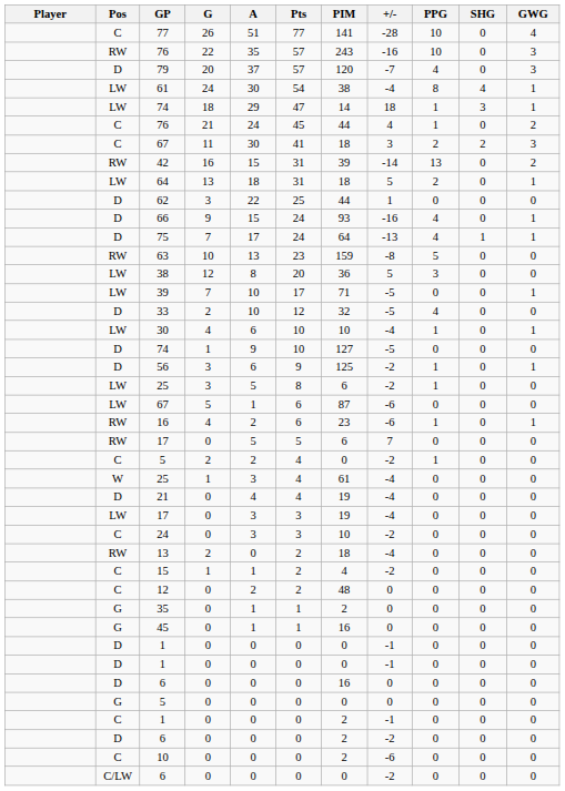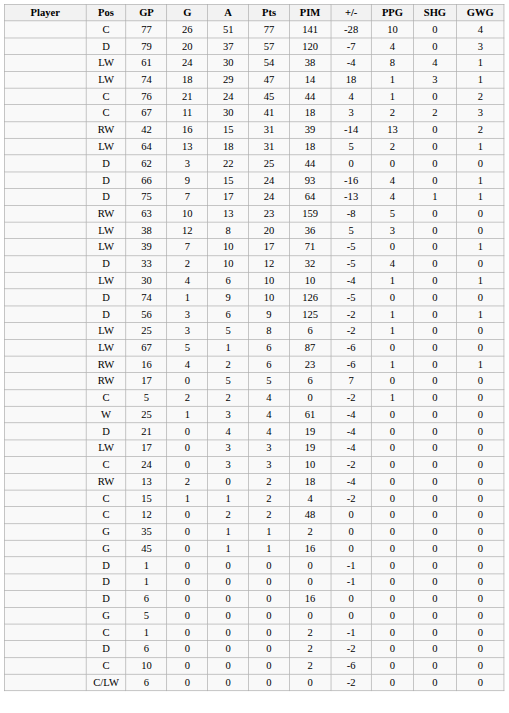 <table cellpadding="2" cellspacing="0" width="60%" class="wikitable sortable">
 <tr ALIGN="center">
 <th bgcolor="#DDDDFF" width="10%">Player</th>
 <th bgcolor="#DDDDFF" width="3%" title="Position">Pos</th>
 <th bgcolor="#DDDDFF" width="5%" title="Games played">GP</th>
 <th bgcolor="#DDDDFF" width="5%" title="Goals">G</th>
 <th bgcolor="#DDDDFF" width="5%" title="Assists">A</th>
 <th bgcolor="#DDDDFF" width="5%" title="Points">Pts</th>
 <th bgcolor="#DDDDFF" width="5%" title="Penalties in Minutes">PIM</th>
 <th bgcolor="#DDDDFF" width="5%" title="Plus/Minus">+/-</th>
 <th bgcolor="#DDDDFF" width="5%" title="Power Play Goals">PPG</th>
 <th bgcolor="#DDDDFF" width="5%" title="Short-handed Goals">SHG</th>
 <th bgcolor="#DDDDFF" width="5%" title="Game-winning Goals">GWG</th>
 </tr>
 <tr align="center">
 <td align="right"></td>
 <td>C</td>
 <td>77</td>
 <td>26</td>
 <td>51</td>
 <td>77</td>
 <td>141</td>
 <td>-28</td>
 <td>10</td>
 <td>0</td>
 <td>4</td>
-</tr>
-<tr align="center">
-<td align="right"></td>
-<td>RW</td>
-<td>76</td>
-<td>22</td>
-<td>35</td>
-<td>57</td>
-<td>243</td>
-<td>-16</td>
-<td>10</td>
-<td>0</td>
-<td>3</td>
 </tr>
 <tr align="center">
 <td align="right"></td>
 <td>D</td>
 <td>79</td>
 <td>20</td>
 <td>37</td>
 <td>57</td>
 <td>120</td>
 <td>-7</td>
 <td>4</td>
 <td>0</td>
 <td>3</td>
 </tr>
 <tr align="center">
 <td align="right"></td>
 <td>LW</td>
 <td>61</td>
 <td>24</td>
 <td>30</td>
 <td>54</td>
 <td>38</td>
 <td>-4</td>
 <td>8</td>
 <td>4</td>
 <td>1</td>
 </tr>
 <tr align="center">
 <td align="right"></td>
 <td>LW</td>
 <td>74</td>
 <td>18</td>
 <td>29</td>
 <td>47</td>
 <td>14</td>
 <td>18</td>
 <td>1</td>
 <td>3</td>
 <td>1</td>
 </tr>
 <tr align="center">
 <td align="right"></td>
 <td>C</td>
 <td>76</td>
 <td>21</td>
 <td>24</td>
 <td>45</td>
 <td>44</td>
 <td>4</td>
 <td>1</td>
 <td>0</td>
 <td>2</td>
 </tr>
 <tr align="center">
 <td align="right"></td>
 <td>C</td>
 <td>67</td>
 <td>11</td>
 <td>30</td>
 <td>41</td>
 <td>18</td>
 <td>3</td>
 <td>2</td>
 <td>2</td>
 <td>3</td>
 </tr>
 <tr align="center">
 <td align="right"></td>
 <td>RW</td>
 <td>42</td>
 <td>16</td>
 <td>15</td>
 <td>31</td>
 <td>39</td>
 <td>-14</td>
 <td>13</td>
 <td>0</td>
 <td>2</td>
 </tr>
 <tr align="center">
 <td align="right"></td>
 <td>LW</td>
 <td>64</td>
 <td>13</td>
 <td>18</td>
 <td>31</td>
 <td>18</td>
 <td>5</td>
 <td>2</td>
 <td>0</td>
 <td>1</td>
 </tr>
 <tr align="center">
 <td align="right"></td>
 <td>D</td>
 <td>62</td>
 <td>3</td>
 <td>22</td>
 <td>25</td>
 <td>44</td>
-<td>1</td>
+<td>0</td>
 <td>0</td>
 <td>0</td>
 <td>0</td>
 </tr>
 <tr align="center">
 <td align="right"></td>
 <td>D</td>
 <td>66</td>
 <td>9</td>
 <td>15</td>
 <td>24</td>
 <td>93</td>
 <td>-16</td>
 <td>4</td>
 <td>0</td>
 <td>1</td>
 </tr>
 <tr align="center">
 <td align="right"></td>
 <td>D</td>
 <td>75</td>
 <td>7</td>
 <td>17</td>
 <td>24</td>
 <td>64</td>
 <td>-13</td>
 <td>4</td>
 <td>1</td>
 <td>1</td>
 </tr>
 <tr align="center">
 <td align="right"></td>
 <td>RW</td>
 <td>63</td>
 <td>10</td>
 <td>13</td>
 <td>23</td>
 <td>159</td>
 <td>-8</td>
 <td>5</td>
 <td>0</td>
 <td>0</td>
 </tr>
 <tr align="center">
 <td align="right"></td>
 <td>LW</td>
 <td>38</td>
 <td>12</td>
 <td>8</td>
 <td>20</td>
 <td>36</td>
 <td>5</td>
 <td>3</td>
 <td>0</td>
 <td>0</td>
 </tr>
 <tr align="center">
 <td align="right"></td>
 <td>LW</td>
 <td>39</td>
 <td>7</td>
 <td>10</td>
 <td>17</td>
 <td>71</td>
 <td>-5</td>
 <td>0</td>
 <td>0</td>
 <td>1</td>
 </tr>
 <tr align="center">
 <td align="right"></td>
 <td>D</td>
 <td>33</td>
 <td>2</td>
 <td>10</td>
 <td>12</td>
 <td>32</td>
 <td>-5</td>
 <td>4</td>
 <td>0</td>
 <td>0</td>
 </tr>
 <tr align="center">
 <td align="right"></td>
 <td>LW</td>
 <td>30</td>
 <td>4</td>
 <td>6</td>
 <td>10</td>
 <td>10</td>
 <td>-4</td>
 <td>1</td>
 <td>0</td>
 <td>1</td>
 </tr>
 <tr align="center">
 <td align="right"></td>
 <td>D</td>
 <td>74</td>
 <td>1</td>
 <td>9</td>
 <td>10</td>
-<td>127</td>
+<td>126</td>
 <td>-5</td>
 <td>0</td>
 <td>0</td>
 <td>0</td>
 </tr>
 <tr align="center">
 <td align="right"></td>
 <td>D</td>
 <td>56</td>
 <td>3</td>
 <td>6</td>
 <td>9</td>
 <td>125</td>
 <td>-2</td>
 <td>1</td>
 <td>0</td>
 <td>1</td>
 </tr>
 <tr align="center">
 <td align="right"></td>
 <td>LW</td>
 <td>25</td>
 <td>3</td>
 <td>5</td>
 <td>8</td>
 <td>6</td>
 <td>-2</td>
 <td>1</td>
 <td>0</td>
 <td>0</td>
 </tr>
 <tr align="center">
 <td align="right"></td>
 <td>LW</td>
 <td>67</td>
 <td>5</td>
 <td>1</td>
 <td>6</td>
 <td>87</td>
 <td>-6</td>
 <td>0</td>
 <td>0</td>
 <td>0</td>
 </tr>
 <tr align="center">
 <td align="right"></td>
 <td>RW</td>
 <td>16</td>
 <td>4</td>
 <td>2</td>
 <td>6</td>
 <td>23</td>
 <td>-6</td>
 <td>1</td>
 <td>0</td>
 <td>1</td>
 </tr>
 <tr align="center">
 <td align="right"></td>
 <td>RW</td>
 <td>17</td>
 <td>0</td>
 <td>5</td>
 <td>5</td>
 <td>6</td>
 <td>7</td>
 <td>0</td>
 <td>0</td>
 <td>0</td>
 </tr>
 <tr align="center">
 <td align="right"></td>
 <td>C</td>
 <td>5</td>
 <td>2</td>
 <td>2</td>
 <td>4</td>
 <td>0</td>
 <td>-2</td>
 <td>1</td>
 <td>0</td>
 <td>0</td>
 </tr>
 <tr align="center">
 <td align="right"></td>
 <td>W</td>
 <td>25</td>
 <td>1</td>
 <td>3</td>
 <td>4</td>
 <td>61</td>
 <td>-4</td>
 <td>0</td>
 <td>0</td>
 <td>0</td>
 </tr>
 <tr align="center">
 <td align="right"></td>
 <td>D</td>
 <td>21</td>
 <td>0</td>
 <td>4</td>
 <td>4</td>
 <td>19</td>
 <td>-4</td>
 <td>0</td>
 <td>0</td>
 <td>0</td>
 </tr>
 <tr align="center">
 <td align="right"></td>
 <td>LW</td>
 <td>17</td>
 <td>0</td>
 <td>3</td>
 <td>3</td>
 <td>19</td>
 <td>-4</td>
 <td>0</td>
 <td>0</td>
 <td>0</td>
 </tr>
 <tr align="center">
 <td align="right"></td>
 <td>C</td>
 <td>24</td>
 <td>0</td>
 <td>3</td>
 <td>3</td>
 <td>10</td>
 <td>-2</td>
 <td>0</td>
 <td>0</td>
 <td>0</td>
 </tr>
 <tr align="center">
 <td align="right"></td>
 <td>RW</td>
 <td>13</td>
 <td>2</td>
 <td>0</td>
 <td>2</td>
 <td>18</td>
 <td>-4</td>
 <td>0</td>
 <td>0</td>
 <td>0</td>
 </tr>
 <tr align="center">
 <td align="right"></td>
 <td>C</td>
 <td>15</td>
 <td>1</td>
 <td>1</td>
 <td>2</td>
 <td>4</td>
 <td>-2</td>
 <td>0</td>
 <td>0</td>
 <td>0</td>
 </tr>
 <tr align="center">
 <td align="right"></td>
 <td>C</td>
 <td>12</td>
 <td>0</td>
 <td>2</td>
 <td>2</td>
 <td>48</td>
 <td>0</td>
 <td>0</td>
 <td>0</td>
 <td>0</td>
 </tr>
 <tr align="center">
 <td align="right"></td>
 <td>G</td>
 <td>35</td>
 <td>0</td>
 <td>1</td>
 <td>1</td>
 <td>2</td>
 <td>0</td>
 <td>0</td>
 <td>0</td>
 <td>0</td>
 </tr>
 <tr align="center">
 <td align="right"></td>
 <td>G</td>
 <td>45</td>
 <td>0</td>
 <td>1</td>
 <td>1</td>
 <td>16</td>
 <td>0</td>
 <td>0</td>
 <td>0</td>
 <td>0</td>
 </tr>
 <tr align="center">
 <td align="right"></td>
 <td>D</td>
 <td>1</td>
 <td>0</td>
 <td>0</td>
 <td>0</td>
 <td>0</td>
 <td>-1</td>
 <td>0</td>
 <td>0</td>
 <td>0</td>
 </tr>
 <tr align="center">
 <td align="right"></td>
 <td>D</td>
 <td>1</td>
 <td>0</td>
 <td>0</td>
 <td>0</td>
 <td>0</td>
 <td>-1</td>
 <td>0</td>
 <td>0</td>
 <td>0</td>
 </tr>
 <tr align="center">
 <td align="right"></td>
 <td>D</td>
 <td>6</td>
 <td>0</td>
 <td>0</td>
 <td>0</td>
 <td>16</td>
 <td>0</td>
 <td>0</td>
 <td>0</td>
 <td>0</td>
 </tr>
 <tr align="center">
 <td align="right"></td>
 <td>G</td>
 <td>5</td>
 <td>0</td>
 <td>0</td>
 <td>0</td>
 <td>0</td>
 <td>0</td>
 <td>0</td>
 <td>0</td>
 <td>0</td>
 </tr>
 <tr align="center">
 <td align="right"></td>
 <td>C</td>
 <td>1</td>
 <td>0</td>
 <td>0</td>
 <td>0</td>
 <td>2</td>
 <td>-1</td>
 <td>0</td>
 <td>0</td>
 <td>0</td>
 </tr>
 <tr align="center">
 <td align="right"></td>
 <td>D</td>
 <td>6</td>
 <td>0</td>
 <td>0</td>
 <td>0</td>
 <td>2</td>
 <td>-2</td>
 <td>0</td>
 <td>0</td>
 <td>0</td>
 </tr>
 <tr align="center">
 <td align="right"></td>
 <td>C</td>
 <td>10</td>
 <td>0</td>
 <td>0</td>
 <td>0</td>
 <td>2</td>
 <td>-6</td>
 <td>0</td>
 <td>0</td>
 <td>0</td>
 </tr>
 <tr align="center">
 <td align="right"></td>
 <td>C/LW</td>
 <td>6</td>
 <td>0</td>
 <td>0</td>
 <td>0</td>
 <td>0</td>
 <td>-2</td>
 <td>0</td>
 <td>0</td>
 <td>0</td>
 </tr>
 </table>
